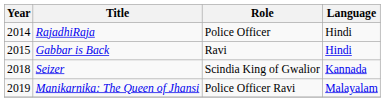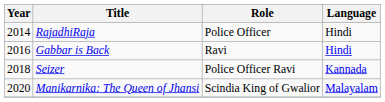 <table class="wikitable sortable">
 <tr>
 <th>Year</th>
 <th>Title</th>
 <th>Role</th>
 <th>Language</th>
 </tr>
 <tr>
 <td>2014</td>
 <td><em><a href='#'>RajadhiRaja</a></em></td>
 <td>Police Officer</td>
 <td>Hindi</td>
 </tr>
 <tr>
-<td>2015</td>
+<td>2016</td>
 <td><em><a href='#'>Gabbar is Back</a></em></td>
 <td>Ravi</td>
 <td><a href='#'>Hindi</a></td>
 </tr>
 <tr>
 <td>2018</td>
 <td><em><a href='#'>Seizer</a></em></td>
-<td>Scindia King of Gwalior</td>
+<td>Police Officer Ravi</td>
 <td><a href='#'>Kannada</a></td>
 </tr>
 <tr>
-<td>2019</td>
+<td>2020</td>
 <td><em><a href='#'>Manikarnika: The Queen of Jhansi</a></em></td>
-<td>Police Officer Ravi</td>
+<td>Scindia King of Gwalior</td>
 <td><a href='#'>Malayalam</a></td>
 </tr>
 <tr>
 </tr>
 </table>
